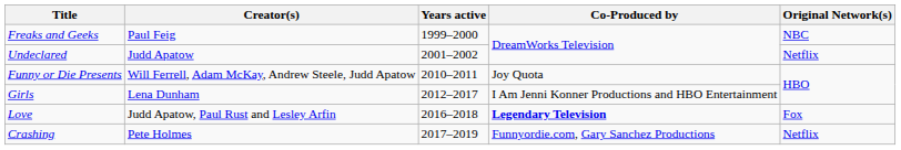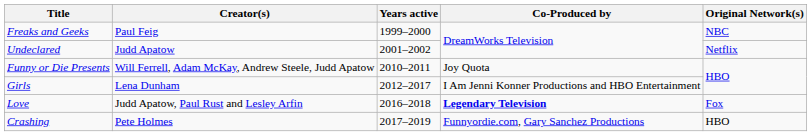 <table class="wikitable">
 <tr>
 <th>Title</th>
 <th>Creator(s)</th>
 <th>Years active</th>
 <th>Co-Produced by</th>
 <th>Original Network(s)</th>
 </tr>
 <tr>
 <td><em><a href='#'>Freaks and Geeks</a></em></td>
 <td><a href='#'>Paul Feig</a></td>
 <td>1999–2000</td>
 <td rowspan="2"><a href='#'>DreamWorks Television</a></td>
 <td><a href='#'>NBC</a></td>
 </tr>
 <tr>
 <td><em><a href='#'>Undeclared</a></em></td>
 <td><a href='#'>Judd Apatow</a></td>
 <td>2001–2002</td>
 <td><a href='#'>Netflix</a></td>
 </tr>
 <tr>
 <td><em><a href='#'>Funny or Die Presents</a></em></td>
 <td><a href='#'>Will Ferrell</a>, <a href='#'>Adam McKay</a>, Andrew Steele, Judd Apatow</td>
 <td>2010–2011</td>
 <td>Joy Quota</td>
 <td rowspan=2><a href='#'>HBO</a></td>
 </tr>
 <tr>
 <td><em><a href='#'>Girls</a></em></td>
 <td><a href='#'>Lena Dunham</a></td>
 <td>2012–2017</td>
 <td>I Am Jenni Konner Productions and HBO Entertainment</td>
 </tr>
 <tr>
 <td><em><a href='#'>Love</a></em></td>
 <td>Judd Apatow, <a href='#'>Paul Rust</a> and <a href='#'>Lesley Arfin</a></td>
 <td>2016–2018</td>
 <td><strong><a href='#'>Legendary Television</a></strong></td>
 <td><a href='#'>Fox</a></td>
 </tr>
 <tr>
 <td><em><a href='#'>Crashing</a></em></td>
 <td><a href='#'>Pete Holmes</a></td>
 <td>2017–2019</td>
 <td><a href='#'>Funnyordie.com</a>, <a href='#'>Gary Sanchez Productions</a></td>
-<td><a href='#'>Netflix</a></td>
+<td>HBO</td>
 </tr>
 </table>
